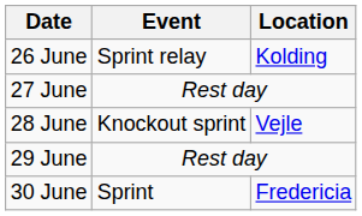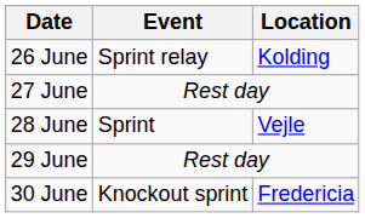 <table class="wikitable">
 <tr>
 <th>Date</th>
 <th>Event</th>
 <th>Location</th>
 </tr>
 <tr>
 <td>26 June</td>
 <td>Sprint relay</td>
 <td><a href='#'>Kolding</a></td>
 </tr>
 <tr>
 <td>27 June</td>
 <td colspan=2 align=center><em>Rest day</em></td>
 </tr>
 <tr>
 <td>28 June</td>
-<td>Knockout sprint</td>
+<td>Sprint</td>
 <td><a href='#'>Vejle</a></td>
 </tr>
 <tr>
 <td>29 June</td>
 <td colspan=2 align=center><em>Rest day</em></td>
 </tr>
 <tr>
 <td>30 June</td>
-<td>Sprint</td>
+<td>Knockout sprint</td>
 <td><a href='#'>Fredericia</a></td>
 </tr>
 </table>
